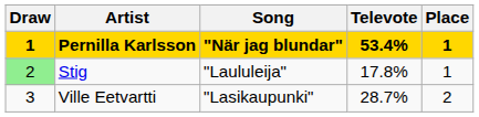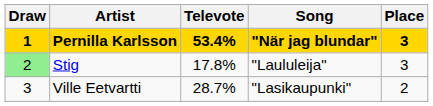 <table class="sortable wikitable" style="margin: 1em auto 1em auto; text-align:center">
 <tr>
 <th>Draw</th>
 <th>Artist</th>
+<th>Televote</th>
 <th>Song</th>
-<th>Televote</th>
 <th>Place</th>
 </tr>
 <tr style="font-weight:bold; background:gold;">
 <td>1</td>
 <td align="left">Pernilla Karlsson</td>
+<td>53.4%</td>
 <td align="left">"När jag blundar"</td>
-<td>53.4%</td>
-<td>1</td>
+<td>3</td>
 </tr>
 <tr>
 <td style="background: lightgreen;">2</td>
 <td align="left"><a href='#'>Stig</a></td>
+<td>17.8%</td>
 <td align="left">"Laululeija"</td>
-<td>17.8%</td>
-<td>1</td>
+<td>3</td>
 </tr>
 <tr>
 <td>3</td>
 <td align="left">Ville Eetvartti</td>
+<td>28.7%</td>
 <td align="left">"Lasikaupunki"</td>
-<td>28.7%</td>
 <td>2</td>
 </tr>
 </table>
